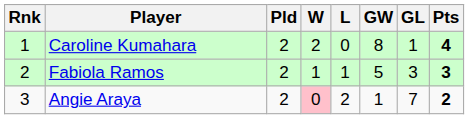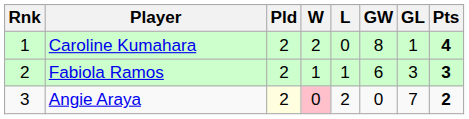 <table class="wikitable" style="text-align:center">
 <tr>
 <th width=20>Rnk</th>
 <th width=200>Player</th>
 <th width=20>Pld</th>
 <th width=20>W</th>
 <th width=20>L</th>
 <th width=20>GW</th>
 <th width=20>GL</th>
 <th width=20>Pts</th>
 </tr>
 <tr bgcolor="ccffcc">
 <td>1</td>
 <td style="text-align:left;"> <a href='#'>Caroline Kumahara</a></td>
 <td>2</td>
 <td>2</td>
 <td>0</td>
 <td>8</td>
 <td>1</td>
 <td><strong>4</strong></td>
 </tr>
 <tr bgcolor="ccffcc">
 <td>2</td>
 <td style="text-align:left;"> <a href='#'>Fabiola Ramos</a></td>
 <td>2</td>
 <td>1</td>
 <td>1</td>
-<td>5</td>
+<td>6</td>
 <td>3</td>
 <td><strong>3</strong></td>
 </tr>
 <tr>
 <td>3</td>
 <td style="text-align:left;"> <a href='#'>Angie Araya</a></td>
-<td>2</td>
+<td style="background: lightyellow;">2</td>
 <td style="background: pink;">0</td>
 <td>2</td>
-<td>1</td>
+<td>0</td>
 <td>7</td>
 <td><strong>2</strong></td>
 </tr>
 </table>
